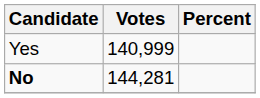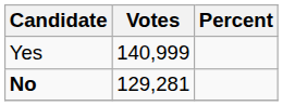 <table class="wikitable">
 <tr>
 <th>Candidate</th>
 <th>Votes</th>
 <th>Percent</th>
 </tr>
 <tr>
 <td>Yes</td>
 <td style="text-align:right;">140,999</td>
 <td style="text-align:right;"></td>
 </tr>
 <tr>
 <td style="font-weight:bold;">No</td>
-<td style="text-align:right;">144,281</td>
+<td style="text-align:right;">129,281</td>
 <td style="text-align:right;"></td>
 </tr>
 <tr>
 </tr>
 </table>
